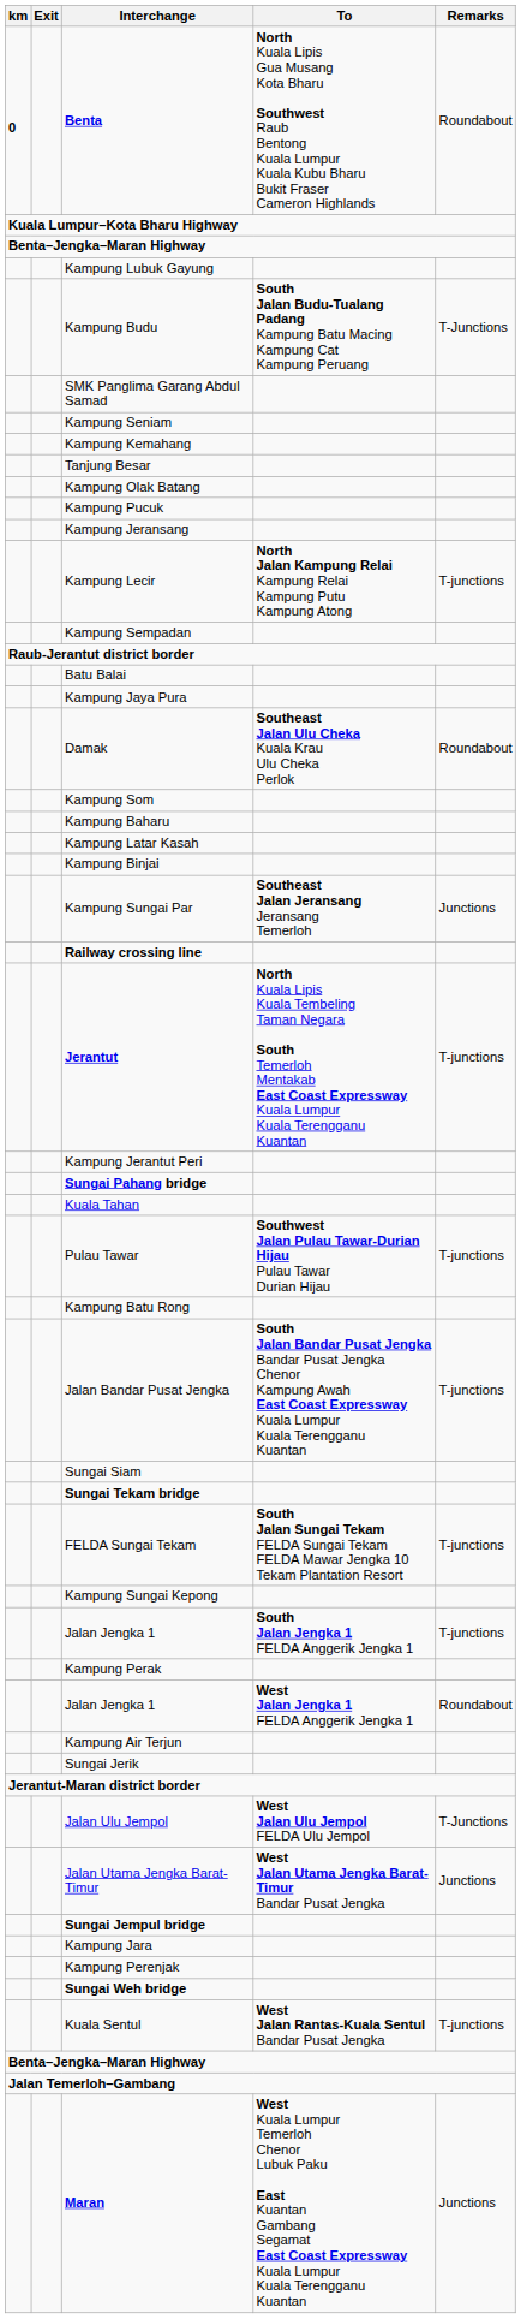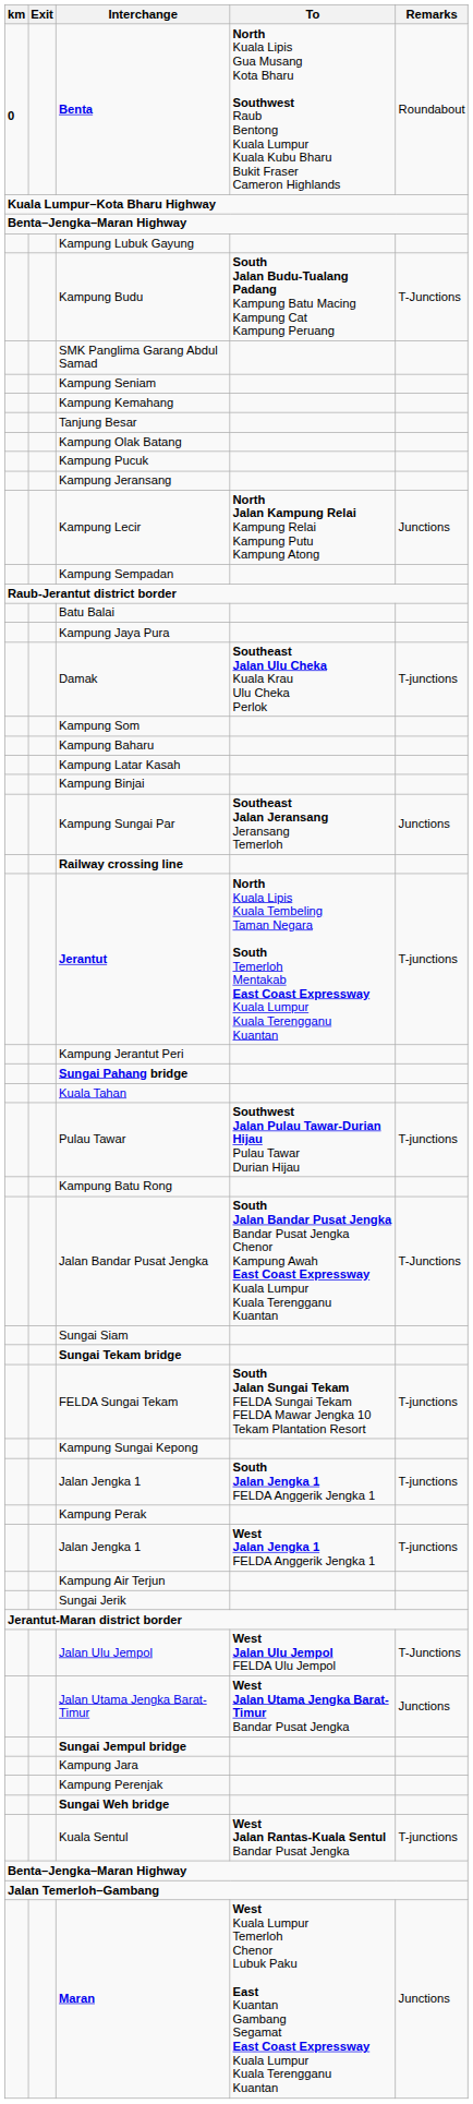 <table class="wikitable">
 <tr>
 <th>km</th>
 <th>Exit</th>
 <th>Interchange</th>
 <th>To</th>
 <th>Remarks</th>
 </tr>
 <tr>
 <td><br><strong>0</strong></td>
 <td></td>
 <td><strong><a href='#'>Benta</a></strong></td>
 <td><strong>North</strong><br> Kuala Lipis<br> Gua Musang<br> Kota Bharu<br><br><strong>Southwest</strong><br> Raub<br> Bentong<br>   Kuala Lumpur<br> Kuala Kubu Bharu<br> Bukit Fraser<br> Cameron Highlands</td>
 <td>Roundabout</td>
 </tr>
 <tr>
 <td style="width:600px" colspan="6" style="text-align:center; background:blue;"><strong><span> Kuala Lumpur–Kota Bharu Highway</span></strong></td>
 </tr>
 <tr>
 <td style="width:600px" colspan="6" style="text-align:center; background:blue;"><strong><span> Benta–Jengka–Maran Highway</span></strong></td>
 </tr>
 <tr>
 <td></td>
 <td></td>
 <td>Kampung Lubuk Gayung</td>
 <td></td>
 <td></td>
 </tr>
 <tr>
 <td></td>
 <td></td>
 <td>Kampung Budu</td>
 <td><strong>South</strong><br><strong>Jalan Budu-Tualang Padang</strong><br>Kampung Batu Macing<br>Kampung Cat<br>Kampung Peruang</td>
 <td>T-Junctions</td>
 </tr>
 <tr>
 <td></td>
 <td></td>
 <td>SMK Panglima Garang Abdul Samad</td>
 <td></td>
 <td></td>
 </tr>
 <tr>
 <td></td>
 <td></td>
 <td>Kampung Seniam</td>
 <td></td>
 <td></td>
 </tr>
 <tr>
 <td></td>
 <td></td>
 <td>Kampung Kemahang</td>
 <td></td>
 <td></td>
 </tr>
 <tr>
 <td></td>
 <td></td>
 <td>Tanjung Besar</td>
 <td></td>
 <td></td>
 </tr>
 <tr>
 <td></td>
 <td></td>
 <td>Kampung Olak Batang</td>
 <td></td>
 <td></td>
 </tr>
 <tr>
 <td></td>
 <td></td>
 <td>Kampung Pucuk</td>
 <td></td>
 <td></td>
 </tr>
 <tr>
 <td></td>
 <td></td>
 <td>Kampung Jeransang</td>
 <td></td>
 <td></td>
 </tr>
 <tr>
 <td></td>
 <td></td>
 <td>Kampung Lecir</td>
 <td><strong>North</strong><br><strong>Jalan Kampung Relai</strong><br>Kampung Relai<br>Kampung Putu<br>Kampung Atong</td>
-<td>T-junctions</td>
+<td>Junctions</td>
 </tr>
 <tr>
 <td></td>
 <td></td>
 <td>Kampung Sempadan</td>
 <td></td>
 <td></td>
 </tr>
 <tr>
 <td style="width:600px" colspan="6" style="text-align:center; background:blue;"><strong><span>Raub-Jerantut district border</span></strong></td>
 </tr>
 <tr>
 <td></td>
 <td></td>
 <td>Batu Balai</td>
 <td></td>
 <td></td>
 </tr>
 <tr>
 <td></td>
 <td></td>
 <td>Kampung Jaya Pura</td>
 <td></td>
 <td></td>
 </tr>
 <tr>
 <td></td>
 <td></td>
 <td>Damak</td>
 <td><strong>Southeast</strong><br> <strong><a href='#'>Jalan Ulu Cheka</a></strong><br>Kuala Krau<br>Ulu Cheka<br>Perlok</td>
-<td>Roundabout</td>
+<td>T-junctions</td>
 </tr>
 <tr>
 <td></td>
 <td></td>
 <td>Kampung Som</td>
 <td></td>
 <td></td>
 </tr>
 <tr>
 <td></td>
 <td></td>
 <td>Kampung Baharu</td>
 <td></td>
 <td></td>
 </tr>
 <tr>
 <td></td>
 <td></td>
 <td>Kampung Latar Kasah</td>
 <td></td>
 <td></td>
 </tr>
 <tr>
 <td></td>
 <td></td>
 <td>Kampung Binjai</td>
 <td></td>
 <td></td>
 </tr>
 <tr>
 <td></td>
 <td></td>
 <td>Kampung Sungai Par</td>
 <td><strong>Southeast</strong><br> <strong>Jalan Jeransang</strong><br> Jeransang<br> Temerloh</td>
 <td>Junctions</td>
 </tr>
 <tr>
 <td></td>
 <td></td>
 <td><strong>Railway crossing line</strong></td>
 <td></td>
 <td></td>
 </tr>
 <tr>
 <td></td>
 <td></td>
 <td><strong><a href='#'>Jerantut</a></strong></td>
 <td><strong>North</strong><br> <a href='#'>Kuala Lipis</a><br> <a href='#'>Kuala Tembeling</a><br> <a href='#'>Taman Negara</a><br><br><strong>South</strong><br> <a href='#'>Temerloh</a><br> <a href='#'>Mentakab</a><br>  <strong><a href='#'>East Coast Expressway</a></strong><br><a href='#'>Kuala Lumpur</a><br><a href='#'>Kuala Terengganu</a><br><a href='#'>Kuantan</a></td>
 <td>T-junctions</td>
 </tr>
 <tr>
 <td></td>
 <td></td>
 <td>Kampung Jerantut Peri</td>
 <td></td>
 <td></td>
 </tr>
 <tr>
 <td></td>
 <td></td>
 <td><strong><a href='#'>Sungai Pahang</a> bridge</strong></td>
 <td></td>
 <td></td>
 </tr>
 <tr>
 <td></td>
 <td></td>
 <td><a href='#'>Kuala Tahan</a></td>
 <td></td>
 <td></td>
 </tr>
 <tr>
 <td></td>
 <td></td>
 <td>Pulau Tawar</td>
 <td><strong>Southwest</strong><br> <strong><a href='#'>Jalan Pulau Tawar-Durian Hijau</a></strong><br>Pulau Tawar<br>Durian Hijau</td>
 <td>T-junctions</td>
 </tr>
 <tr>
 <td></td>
 <td></td>
 <td>Kampung Batu Rong</td>
 <td></td>
 <td></td>
 </tr>
 <tr>
 <td></td>
 <td></td>
 <td>Jalan Bandar Pusat Jengka</td>
 <td><strong>South</strong><br> <strong><a href='#'>Jalan Bandar Pusat Jengka</a></strong><br> Bandar Pusat Jengka<br> Chenor<br> Kampung Awah<br>  <strong><a href='#'>East Coast Expressway</a></strong><br>Kuala Lumpur<br>Kuala Terengganu<br>Kuantan</td>
-<td>T-junctions</td>
+<td>T-Junctions</td>
 </tr>
 <tr>
 <td></td>
 <td></td>
 <td>Sungai Siam</td>
 <td></td>
 <td></td>
 </tr>
 <tr>
 <td></td>
 <td></td>
 <td><strong>Sungai Tekam bridge</strong></td>
 <td></td>
 <td></td>
 </tr>
 <tr>
 <td></td>
 <td></td>
 <td>FELDA Sungai Tekam</td>
 <td><strong>South</strong><br><strong>Jalan Sungai Tekam</strong><br>FELDA Sungai Tekam<br>FELDA Mawar Jengka 10<br>Tekam Plantation Resort</td>
 <td>T-junctions</td>
 </tr>
 <tr>
 <td></td>
 <td></td>
 <td>Kampung Sungai Kepong</td>
 <td></td>
 <td></td>
 </tr>
 <tr>
 <td></td>
 <td></td>
 <td>Jalan Jengka 1</td>
 <td><strong>South</strong><br> <strong><a href='#'>Jalan Jengka 1</a></strong><br>FELDA Anggerik Jengka 1</td>
 <td>T-junctions</td>
 </tr>
 <tr>
 <td></td>
 <td></td>
 <td>Kampung Perak</td>
 <td></td>
 <td></td>
 </tr>
 <tr>
 <td></td>
 <td></td>
 <td>Jalan Jengka 1</td>
 <td><strong>West</strong><br> <strong><a href='#'>Jalan Jengka 1</a></strong><br>FELDA Anggerik Jengka 1</td>
-<td>Roundabout</td>
+<td>T-junctions</td>
 </tr>
 <tr>
 <td></td>
 <td></td>
 <td>Kampung Air Terjun</td>
 <td></td>
 <td></td>
 </tr>
 <tr>
 <td></td>
 <td></td>
 <td>Sungai Jerik</td>
 <td></td>
 <td></td>
 </tr>
 <tr>
 <td style="width:600px" colspan="6" style="text-align:center; background:blue;"><strong><span>Jerantut-Maran district border</span></strong></td>
 </tr>
 <tr>
 <td></td>
 <td></td>
 <td><a href='#'>Jalan Ulu Jempol</a></td>
 <td><strong>West</strong><br> <strong><a href='#'>Jalan Ulu Jempol</a></strong><br>FELDA Ulu Jempol</td>
 <td>T-Junctions</td>
 </tr>
 <tr>
 <td></td>
 <td></td>
 <td><a href='#'>Jalan Utama Jengka Barat-Timur</a></td>
 <td><strong>West</strong><br> <strong><a href='#'>Jalan Utama Jengka Barat-Timur</a></strong><br>Bandar Pusat Jengka</td>
 <td>Junctions</td>
 </tr>
 <tr>
 <td></td>
 <td></td>
 <td><strong>Sungai Jempul bridge</strong></td>
 <td></td>
 <td></td>
 </tr>
 <tr>
 <td></td>
 <td></td>
 <td>Kampung Jara</td>
 <td></td>
 <td></td>
 </tr>
 <tr>
 <td></td>
 <td></td>
 <td>Kampung Perenjak</td>
 <td></td>
 <td></td>
 </tr>
 <tr>
 <td></td>
 <td></td>
 <td><strong>Sungai Weh bridge</strong></td>
 <td></td>
 <td></td>
 </tr>
 <tr>
 <td></td>
 <td></td>
 <td>Kuala Sentul</td>
 <td><strong>West</strong><br><strong>Jalan Rantas-Kuala Sentul</strong><br> Bandar Pusat Jengka</td>
 <td>T-junctions</td>
 </tr>
 <tr>
 <td style="width:600px" colspan="6" style="text-align:center; background:blue;"><strong><span> Benta–Jengka–Maran Highway</span></strong></td>
 </tr>
 <tr>
 <td style="width:600px" colspan="6" style="text-align:center; background:blue;"><strong><span> Jalan Temerloh–Gambang</span></strong></td>
 </tr>
 <tr>
 <td></td>
 <td></td>
 <td><strong><a href='#'>Maran</a></strong></td>
 <td><strong>West</strong><br> Kuala Lumpur<br> Temerloh<br> Chenor<br> Lubuk Paku<br><br><strong>East </strong><br> Kuantan<br> Gambang<br> Segamat<br>  <strong><a href='#'>East Coast Expressway</a></strong><br>Kuala Lumpur<br>Kuala Terengganu<br>Kuantan</td>
 <td>Junctions</td>
 </tr>
 </table>
